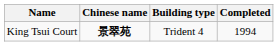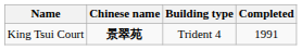 <table class="wikitable" style="text-align: center">
 <tr>
 <th>Name</th>
 <th>Chinese name</th>
 <th>Building type</th>
 <th>Completed</th>
 </tr>
 <tr>
 <td>King Tsui Court</td>
 <td><strong>景翠苑</strong></td>
 <td>Trident 4</td>
-<td>1994</td>
+<td>1991</td>
 </tr>
 </table>
